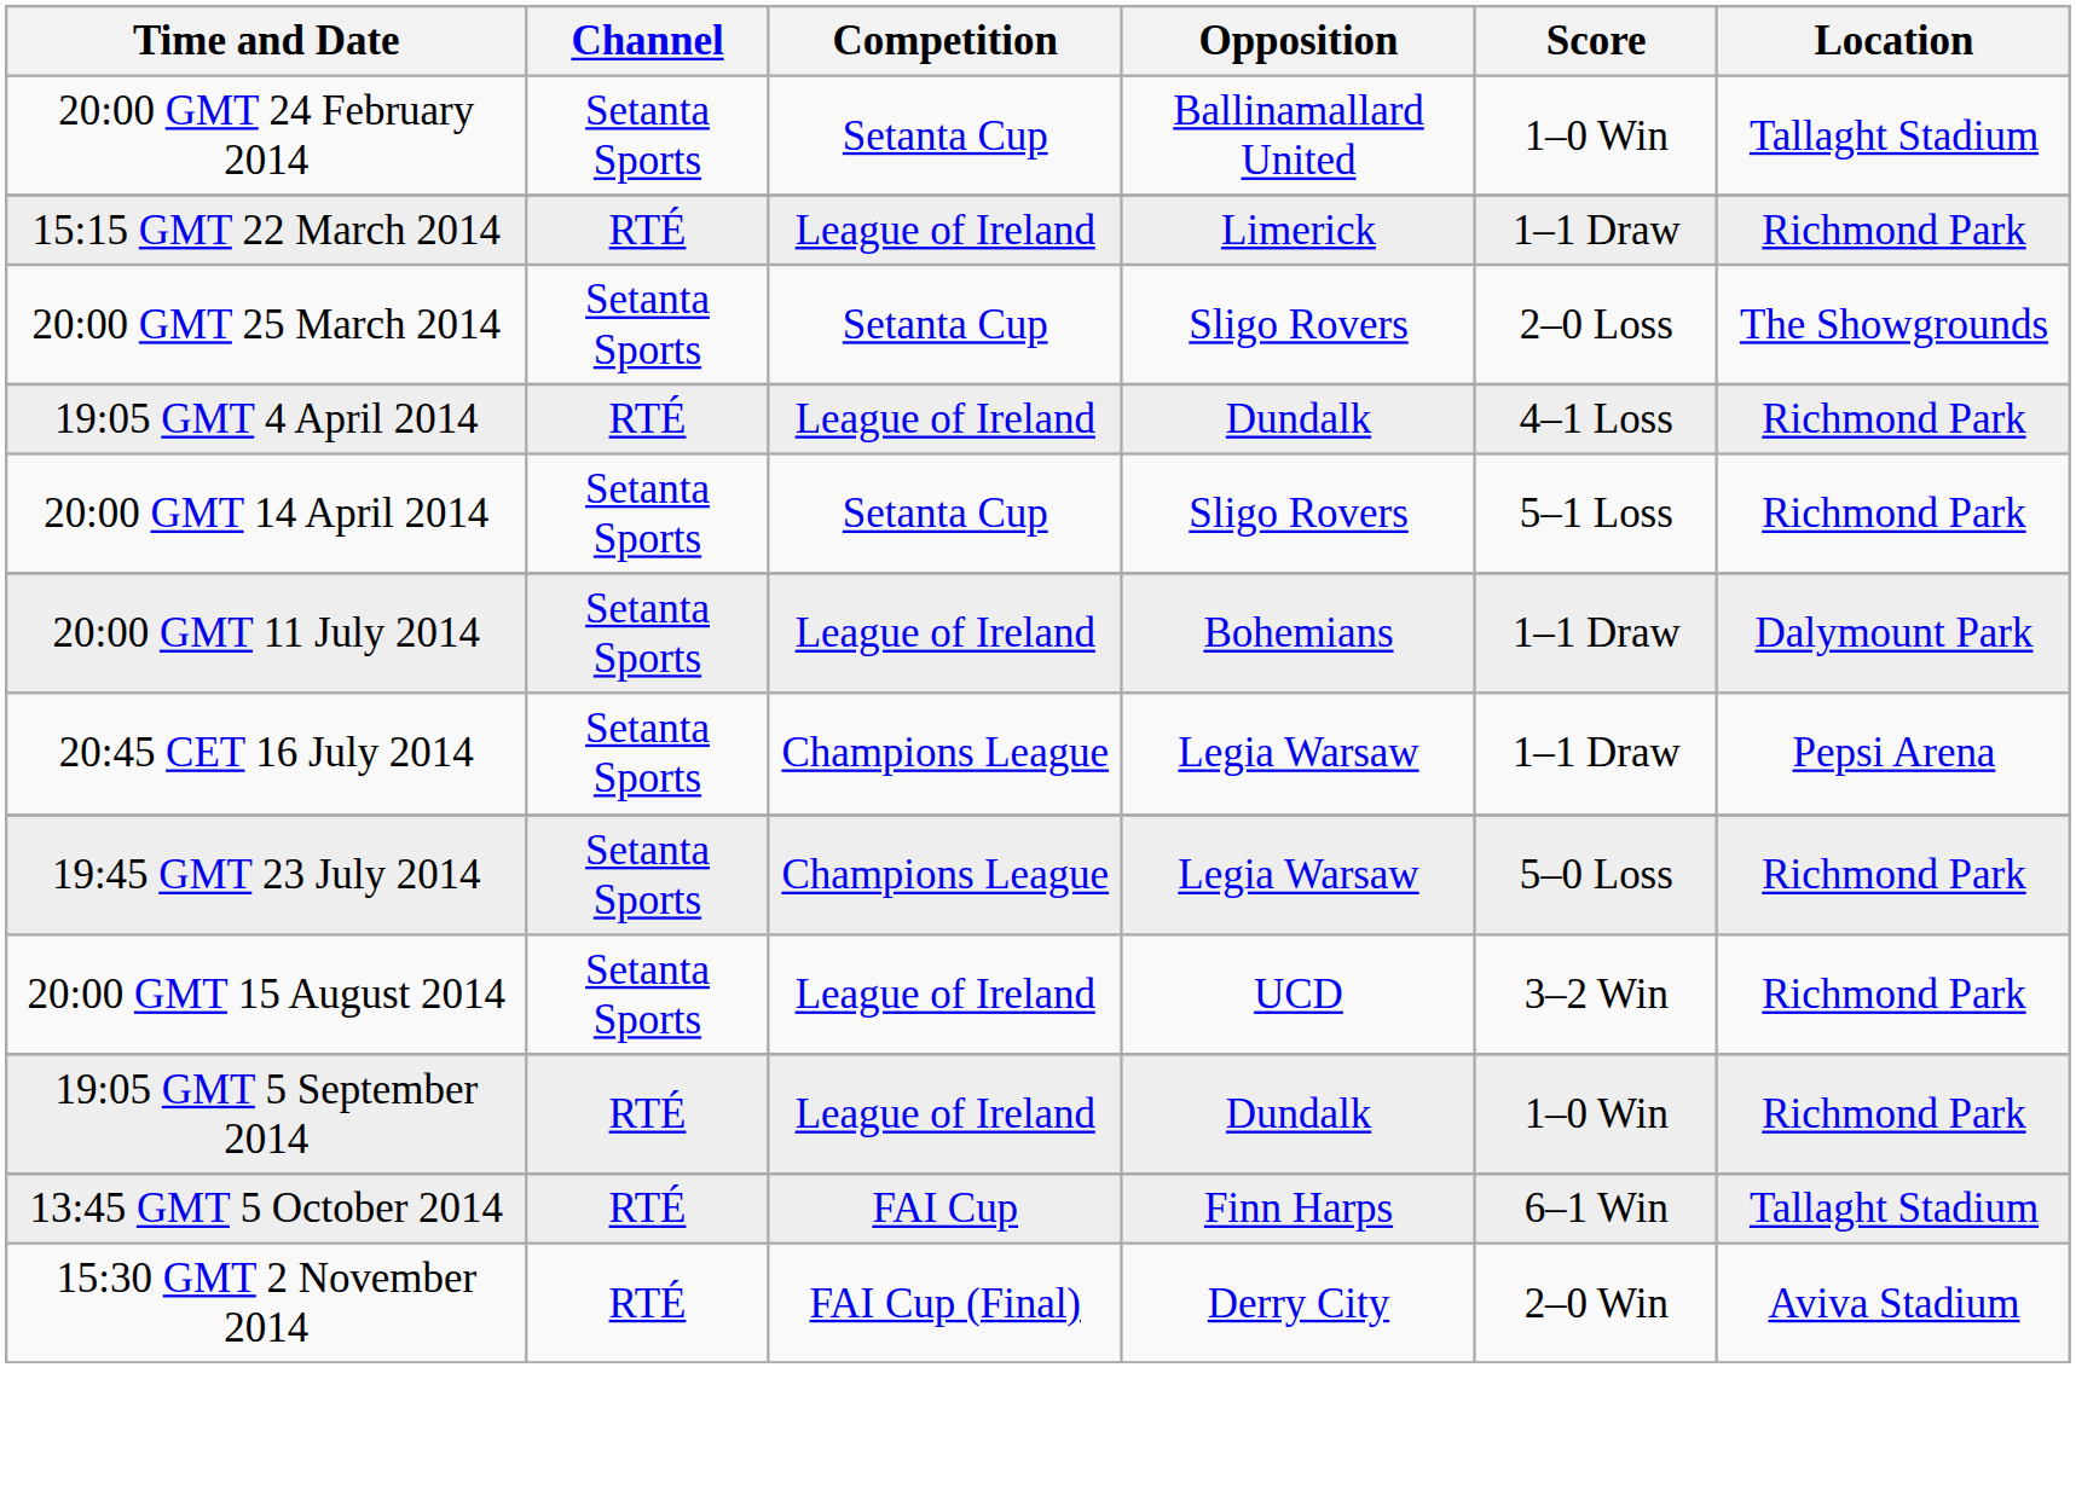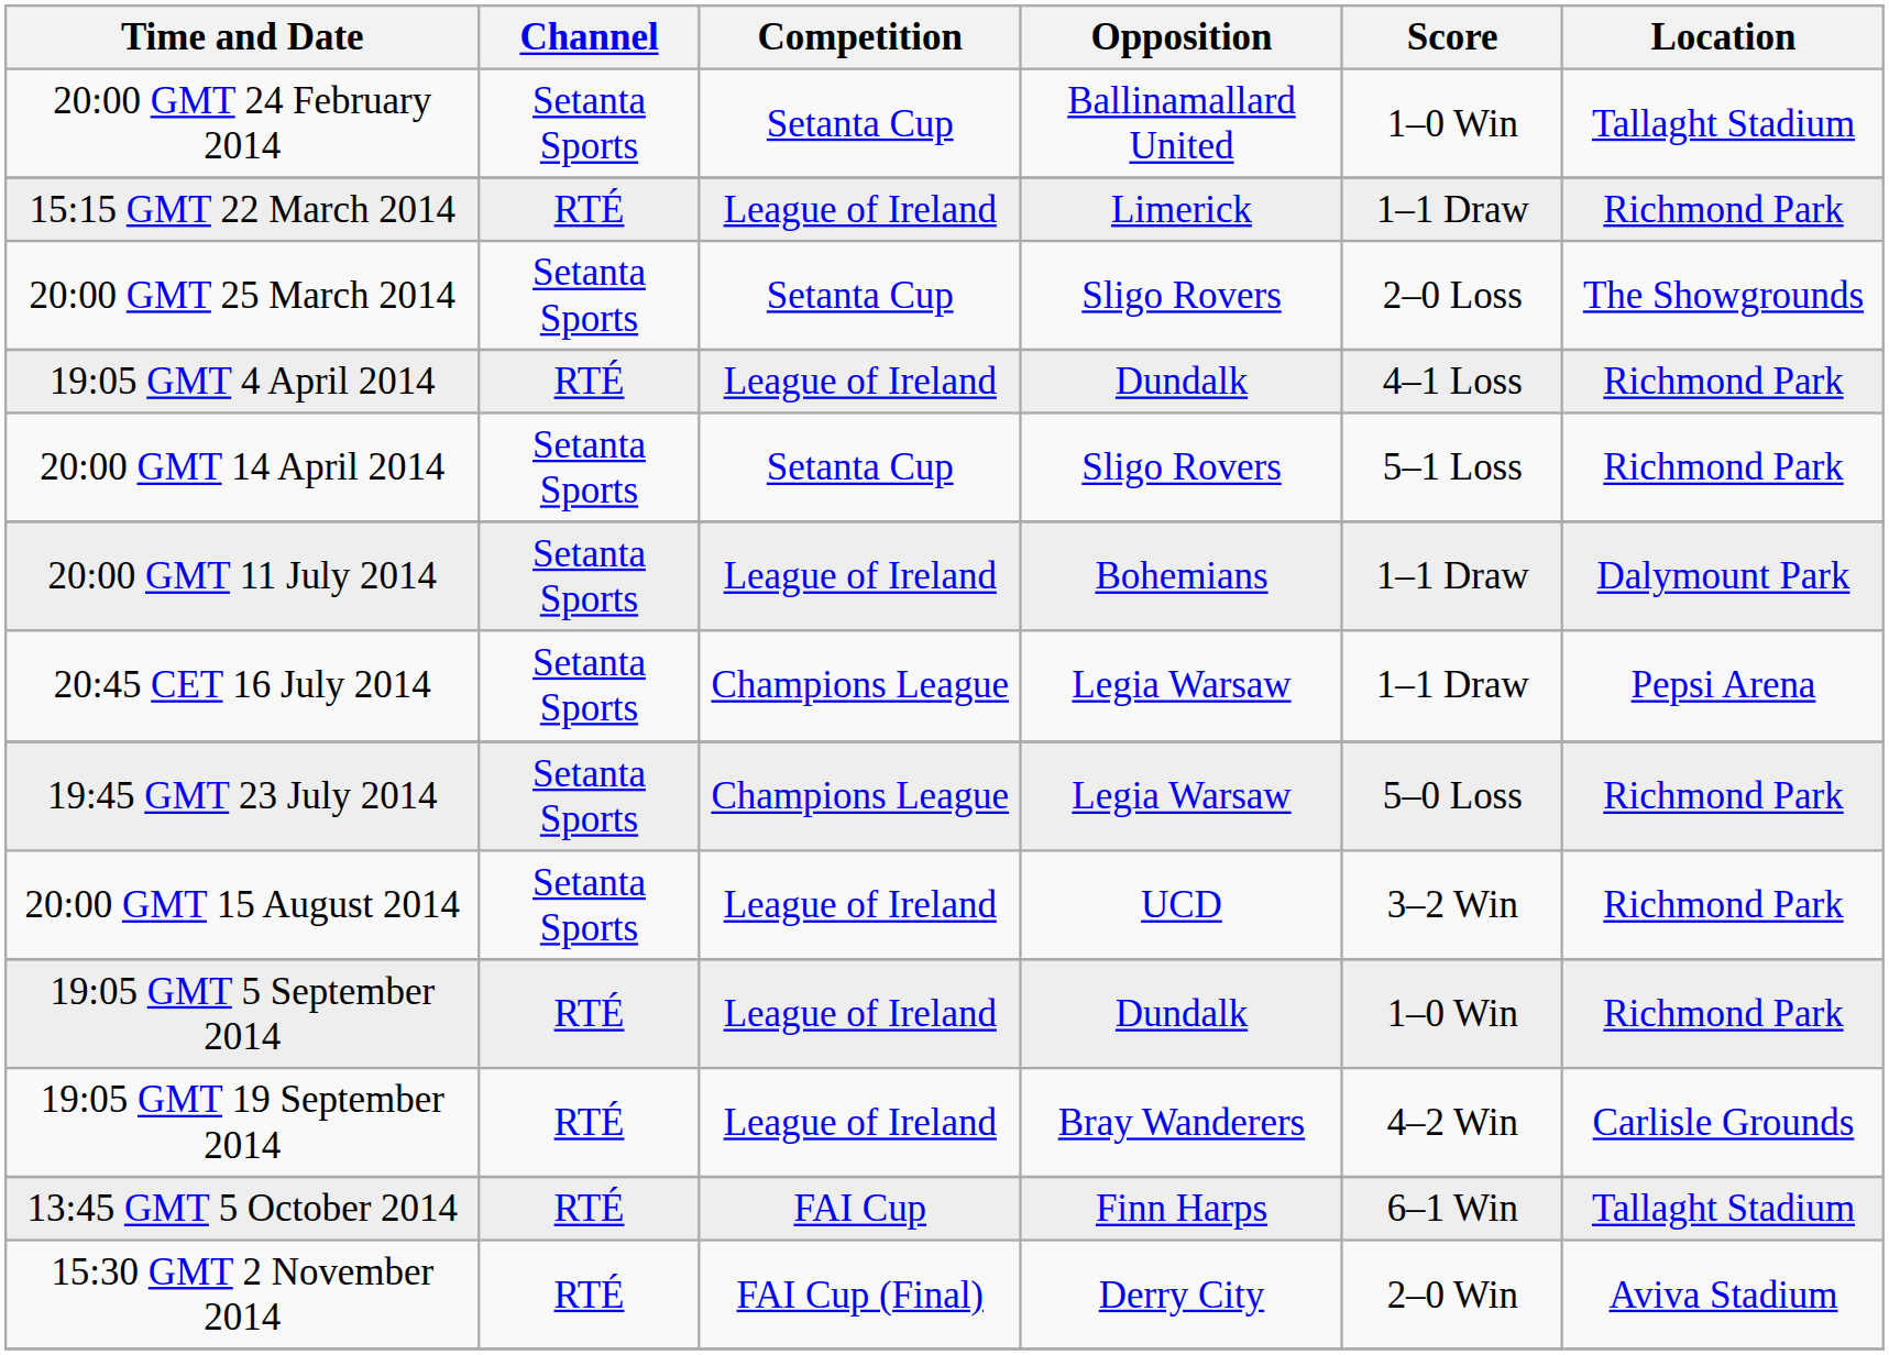 <table class="wikitable" style="font-size: 95%; text-align: center;">
 <tr>
 <th width=180>Time and Date</th>
 <th width=80><a href='#'>Channel</a></th>
 <th width=120>Competition</th>
 <th width=120>Opposition</th>
 <th width=80>Score</th>
 <th width=120>Location</th>
 </tr>
 <tr>
 <td>20:00 <a href='#'>GMT</a> 24 February 2014</td>
 <td><a href='#'>Setanta Sports</a></td>
 <td><a href='#'>Setanta Cup</a></td>
 <td><a href='#'>Ballinamallard United</a></td>
 <td>1–0 Win</td>
 <td><a href='#'>Tallaght Stadium</a></td>
 </tr>
 <tr>
 </tr>
 <tr bgcolor=#EEEEEE>
 <td>15:15 <a href='#'>GMT</a> 22 March 2014</td>
 <td><a href='#'>RTÉ</a></td>
 <td><a href='#'>League of Ireland</a></td>
 <td><a href='#'>Limerick</a></td>
 <td>1–1 Draw</td>
 <td><a href='#'>Richmond Park</a></td>
 </tr>
 <tr>
 <td>20:00 <a href='#'>GMT</a> 25 March 2014</td>
 <td><a href='#'>Setanta Sports</a></td>
 <td><a href='#'>Setanta Cup</a></td>
 <td><a href='#'>Sligo Rovers</a></td>
 <td>2–0 Loss</td>
 <td><a href='#'>The Showgrounds</a></td>
 </tr>
 <tr>
 </tr>
 <tr bgcolor=#EEEEEE>
 <td>19:05 <a href='#'>GMT</a> 4 April 2014</td>
 <td><a href='#'>RTÉ</a></td>
 <td><a href='#'>League of Ireland</a></td>
 <td><a href='#'>Dundalk</a></td>
 <td>4–1 Loss</td>
 <td><a href='#'>Richmond Park</a></td>
 </tr>
 <tr>
 <td>20:00 <a href='#'>GMT</a> 14 April 2014</td>
 <td><a href='#'>Setanta Sports</a></td>
 <td><a href='#'>Setanta Cup</a></td>
 <td><a href='#'>Sligo Rovers</a></td>
 <td>5–1 Loss</td>
 <td><a href='#'>Richmond Park</a></td>
 </tr>
 <tr>
 </tr>
 <tr bgcolor=#EEEEEE>
 <td>20:00 <a href='#'>GMT</a> 11 July 2014</td>
 <td><a href='#'>Setanta Sports</a></td>
 <td><a href='#'>League of Ireland</a></td>
 <td><a href='#'>Bohemians</a></td>
 <td>1–1 Draw</td>
 <td><a href='#'>Dalymount Park</a></td>
 </tr>
 <tr>
 <td>20:45 <a href='#'>CET</a> 16 July 2014</td>
 <td><a href='#'>Setanta Sports</a></td>
 <td><a href='#'>Champions League</a></td>
 <td><a href='#'>Legia Warsaw</a></td>
 <td>1–1 Draw</td>
 <td><a href='#'>Pepsi Arena</a></td>
 </tr>
 <tr>
 </tr>
 <tr bgcolor=#EEEEEE>
 <td>19:45 <a href='#'>GMT</a> 23 July 2014</td>
 <td><a href='#'>Setanta Sports</a></td>
 <td><a href='#'>Champions League</a></td>
 <td><a href='#'>Legia Warsaw</a></td>
 <td>5–0 Loss</td>
 <td><a href='#'>Richmond Park</a></td>
 </tr>
 <tr>
 <td>20:00 <a href='#'>GMT</a> 15 August 2014</td>
 <td><a href='#'>Setanta Sports</a></td>
 <td><a href='#'>League of Ireland</a></td>
 <td><a href='#'>UCD</a></td>
 <td>3–2 Win</td>
 <td><a href='#'>Richmond Park</a></td>
 </tr>
 <tr>
 </tr>
 <tr bgcolor=#EEEEEE>
 <td>19:05 <a href='#'>GMT</a> 5 September 2014</td>
 <td><a href='#'>RTÉ</a></td>
 <td><a href='#'>League of Ireland</a></td>
 <td><a href='#'>Dundalk</a></td>
 <td>1–0 Win</td>
 <td><a href='#'>Richmond Park</a></td>
 </tr>
 <tr>
+<td>19:05 <a href='#'>GMT</a> 19 September 2014</td>
+<td><a href='#'>RTÉ</a></td>
+<td><a href='#'>League of Ireland</a></td>
+<td><a href='#'>Bray Wanderers</a></td>
+<td>4–2 Win</td>
+<td><a href='#'>Carlisle Grounds</a></td>
+</tr>
+<tr>
 </tr>
 <tr bgcolor=#EEEEEE>
 <td>13:45 <a href='#'>GMT</a> 5 October 2014</td>
 <td><a href='#'>RTÉ</a></td>
 <td><a href='#'>FAI Cup</a></td>
 <td><a href='#'>Finn Harps</a></td>
 <td>6–1 Win</td>
 <td><a href='#'>Tallaght Stadium</a></td>
 </tr>
 <tr>
 <td>15:30 <a href='#'>GMT</a> 2 November 2014</td>
 <td><a href='#'>RTÉ</a></td>
 <td><a href='#'>FAI Cup (Final)</a></td>
 <td><a href='#'>Derry City</a></td>
 <td>2–0 Win</td>
 <td><a href='#'>Aviva Stadium</a></td>
 </tr>
 <tr>
 </tr>
 </table>
